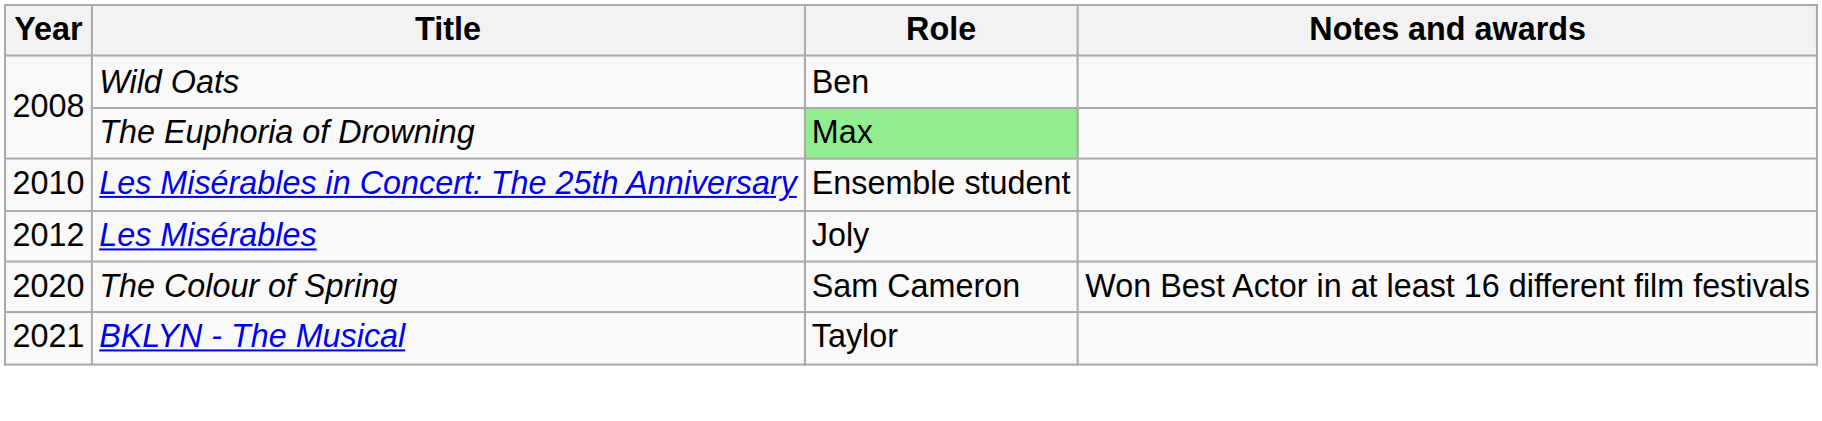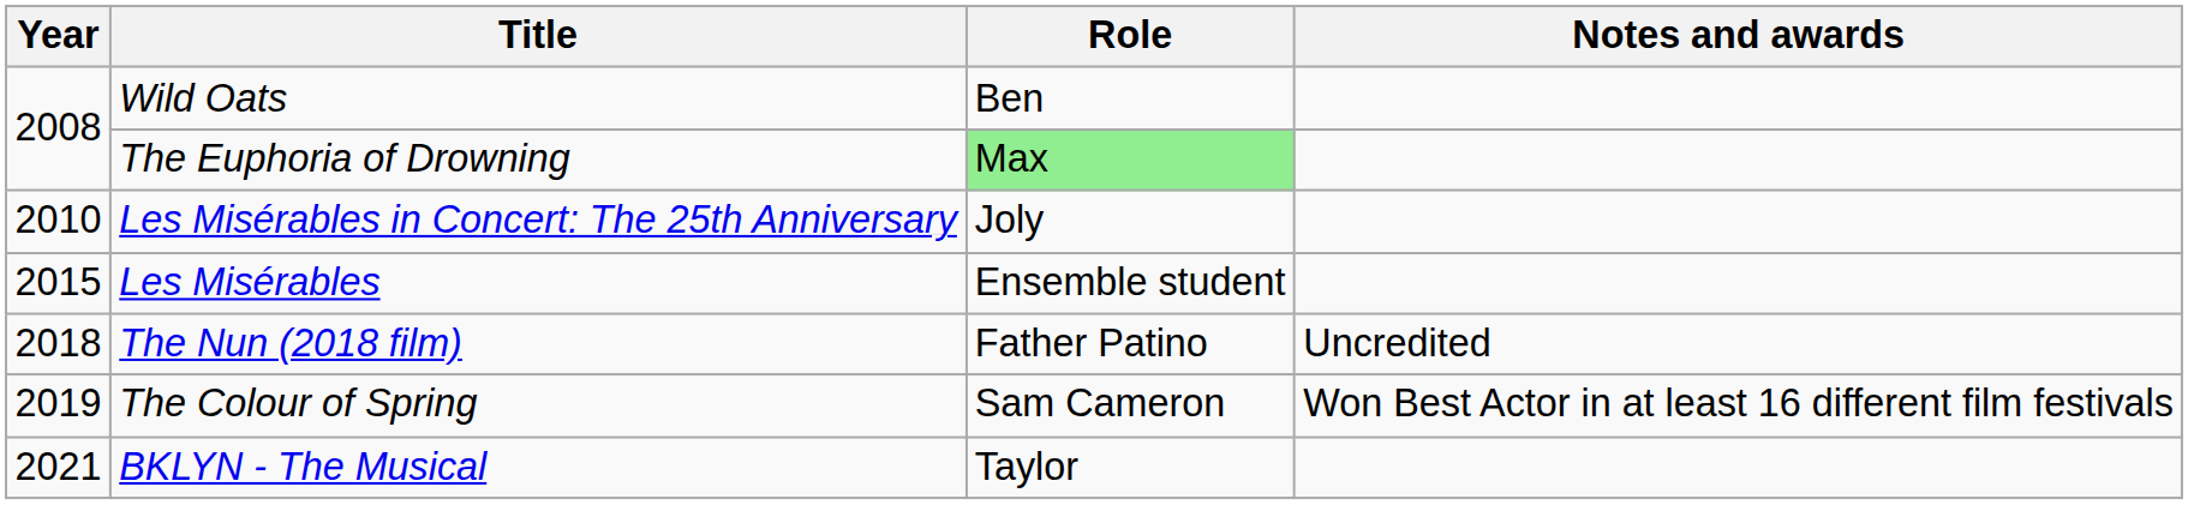 <table class="wikitable sortable">
 <tr>
 <th>Year</th>
 <th>Title</th>
 <th>Role</th>
 <th>Notes and awards</th>
 </tr>
 <tr>
 <td rowspan=2>2008</td>
 <td><em>Wild Oats</em></td>
 <td>Ben</td>
 <td></td>
 </tr>
 <tr>
 <td><em>The Euphoria of Drowning</em></td>
 <td style="background: lightgreen;">Max</td>
 <td></td>
 </tr>
 <tr>
 <td>2010</td>
 <td><em><a href='#'>Les Misérables in Concert: The 25th Anniversary</a></em></td>
+<td>Joly</td>
+<td></td>
+</tr>
+<tr>
+<td>2015</td>
+<td><em><a href='#'>Les Misérables</a></em></td>
 <td>Ensemble student</td>
 <td></td>
 </tr>
 <tr>
-<td>2012</td>
-<td><em><a href='#'>Les Misérables</a></em></td>
-<td>Joly</td>
-<td></td>
+<td>2018</td>
+<td><em><a href='#'>The Nun (2018 film)</a></em></td>
+<td>Father Patino</td>
+<td>Uncredited</td>
 </tr>
 <tr>
-<td>2020</td>
+<td>2019</td>
 <td><em>The Colour of Spring</em></td>
 <td>Sam Cameron</td>
 <td>Won Best Actor in at least 16 different film festivals</td>
 </tr>
 <tr>
 <td>2021</td>
 <td><a href='#'><em>BKLYN - The Musical</em></a></td>
 <td>Taylor</td>
 <td></td>
 </tr>
 </table>
